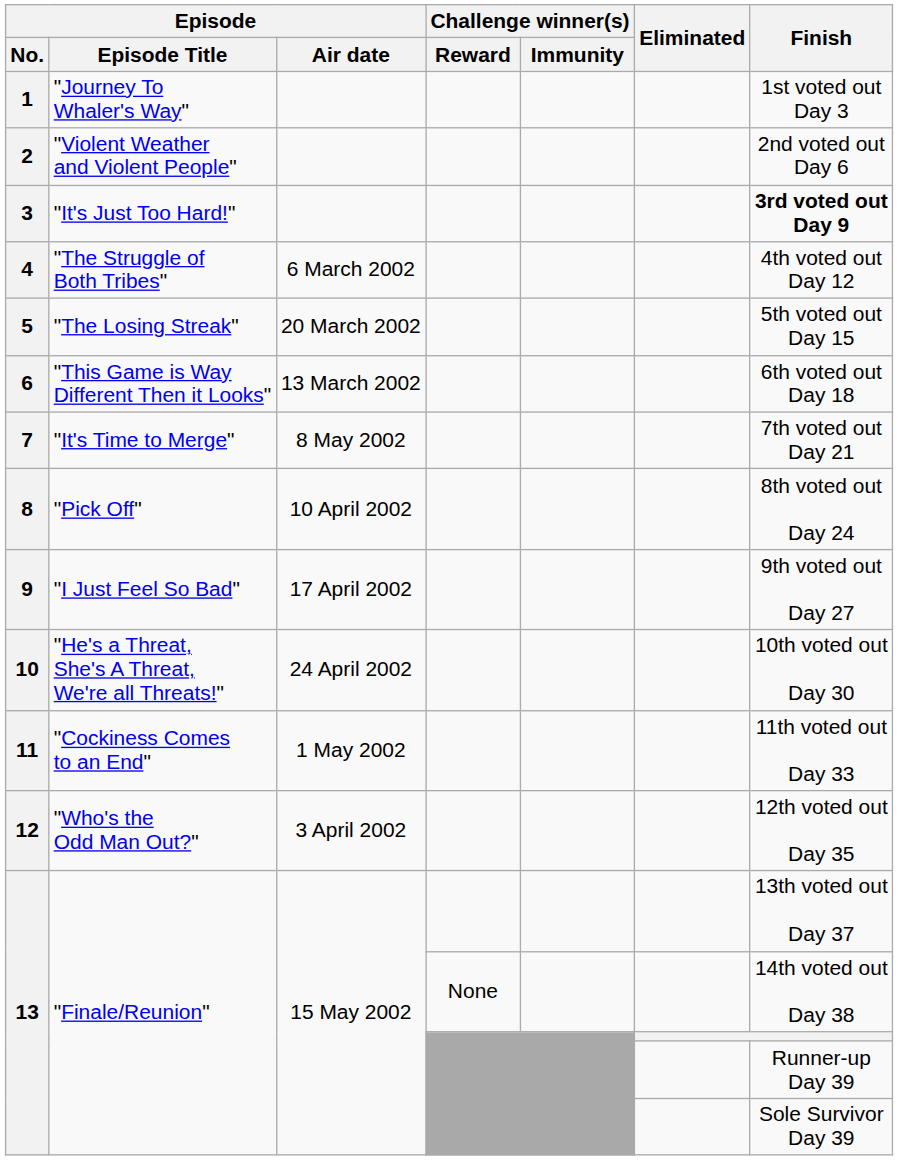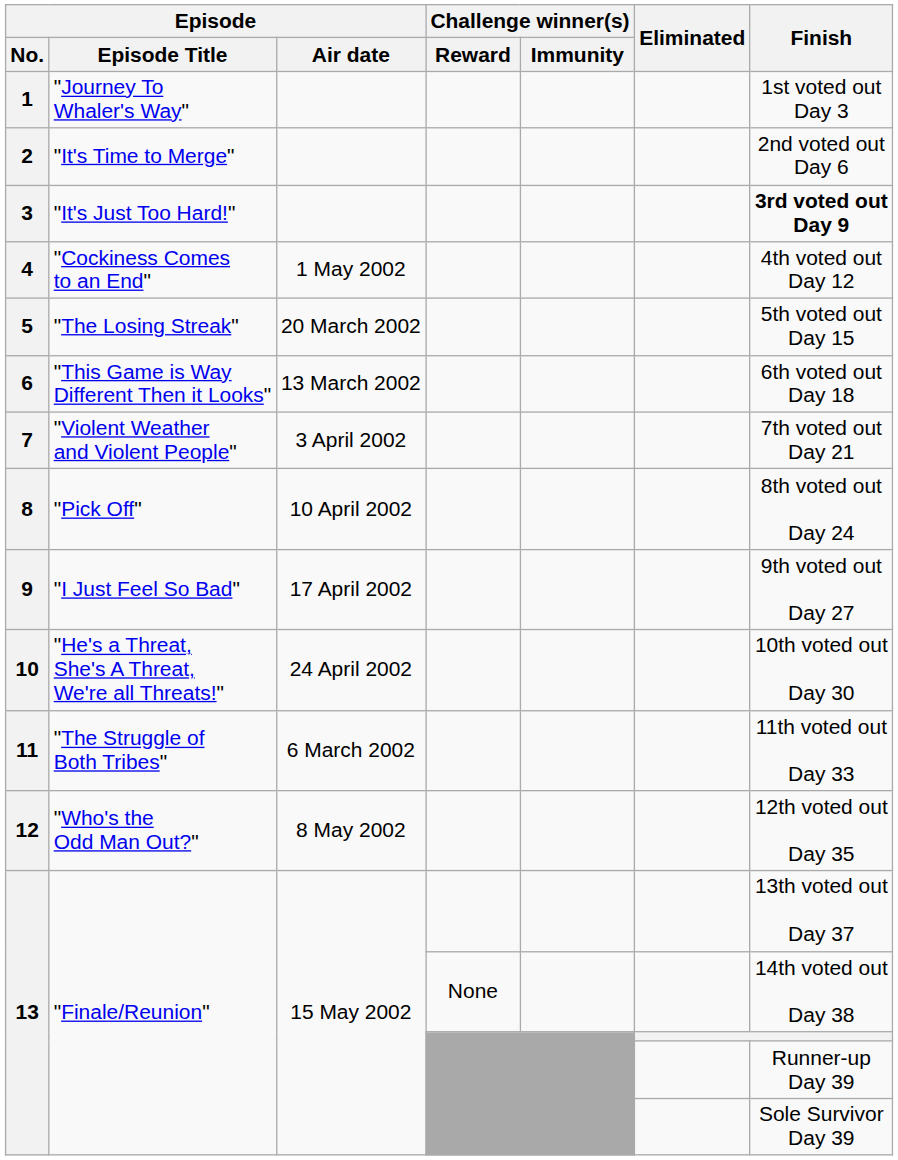 <table class="wikitable" style="margin:auto; text-align:center">
 <tr>
 <th colspan=3><strong>Episode</strong></th>
 <th colspan="2">Challenge winner(s)</th>
 <th rowspan="2">Eliminated</th>
 <th rowspan="2">Finish</th>
 </tr>
 <tr>
 <th><strong>No.</strong></th>
 <th><strong>Episode Title</strong></th>
 <th><strong>Air date</strong></th>
 <th>Reward</th>
 <th>Immunity</th>
 </tr>
 <tr>
 <th>1</th>
 <td align="left">"<a href='#'>Journey To<br>Whaler's Way</a>"</td>
 <td></td>
 <td></td>
 <td></td>
 <td></td>
 <td style="text-align:center;">1st voted out<br>Day 3</td>
 </tr>
 <tr>
 <th>2</th>
-<td align="left">"<a href='#'>Violent Weather<br>and Violent People</a>"</td>
+<td align="left">"<a href='#'>It's Time to Merge</a>"</td>
 <td></td>
 <td></td>
 <td></td>
 <td></td>
 <td style="text-align:center!3;">2nd voted out<br>Day 6</td>
 </tr>
 <tr>
 <th>3</th>
 <td align="left">"<a href='#'>It's Just Too Hard!</a>"</td>
 <td></td>
 <td></td>
 <td></td>
 <td></td>
 <td style="text-align:center;"><strong>3rd voted out<br>Day 9</strong></td>
 </tr>
 <tr>
 <th>4</th>
-<td align="left">"<a href='#'>The Struggle of <br>Both Tribes</a>"</td>
-<td>6 March 2002</td>
+<td align="left">"<a href='#'>Cockiness Comes<br> to an End</a>"</td>
+<td>1 May 2002</td>
 <td></td>
 <td></td>
 <td></td>
 <td style="text-align:center;">4th voted out<br>Day 12</td>
 </tr>
 <tr>
 <th>5</th>
 <td align="left">"<a href='#'>The Losing Streak</a>"</td>
 <td>20 March 2002</td>
 <td></td>
 <td></td>
 <td></td>
 <td style="text-align:center;">5th voted out<br>Day 15</td>
 </tr>
 <tr>
 <th>6</th>
 <td align="left">"<a href='#'>This Game is Way <br>Different Then it Looks</a>"</td>
 <td>13 March 2002</td>
 <td></td>
 <td></td>
 <td></td>
 <td style="text-align:center;">6th voted out<br>Day 18</td>
 </tr>
 <tr>
 <th>7</th>
-<td align="left">"<a href='#'>It's Time to Merge</a>"</td>
-<td>8 May 2002</td>
+<td align="left">"<a href='#'>Violent Weather<br>and Violent People</a>"</td>
+<td>3 April 2002</td>
 <td></td>
 <td></td>
 <td></td>
 <td style="text-align:center;">7th voted out<br>Day 21</td>
 </tr>
 <tr>
 <th>8</th>
 <td align="left">"<a href='#'>Pick Off</a>"</td>
 <td>10 April 2002</td>
 <td></td>
 <td></td>
 <td></td>
 <td style="text-align:center;">8th voted out<br><br>Day 24</td>
 </tr>
 <tr>
 <th>9</th>
 <td align="left">"<a href='#'>I Just Feel So Bad</a>"</td>
 <td>17 April 2002</td>
 <td></td>
 <td></td>
 <td></td>
 <td style="text-align:center;">9th voted out<br><br>Day 27</td>
 </tr>
 <tr>
 <th>10</th>
 <td align="left">"<a href='#'>He's a Threat, <br>She's A Threat, <br>We're all Threats!</a>"</td>
 <td>24 April 2002</td>
 <td></td>
 <td></td>
 <td></td>
 <td style="text-align:center;">10th voted out<br><br>Day 30</td>
 </tr>
 <tr>
 <th>11</th>
-<td align="left">"<a href='#'>Cockiness Comes<br> to an End</a>"</td>
-<td>1 May 2002</td>
+<td align="left">"<a href='#'>The Struggle of <br>Both Tribes</a>"</td>
+<td>6 March 2002</td>
 <td></td>
 <td></td>
 <td></td>
 <td style="text-align:center;">11th voted out<br><br>Day 33</td>
 </tr>
 <tr>
 <th>12</th>
 <td align="left">"<a href='#'>Who's the <br>Odd Man Out?</a>"</td>
-<td>3 April 2002</td>
+<td>8 May 2002</td>
 <td></td>
 <td></td>
 <td></td>
 <td style="text-align:center;">12th voted out<br><br>Day 35</td>
 </tr>
 <tr>
 <th rowspan="5">13</th>
 <td rowspan="5" align="left">"<a href='#'>Finale/Reunion</a>"</td>
 <td rowspan="5">15 May 2002</td>
 <td></td>
 <td></td>
 <td></td>
 <td style="text-align:center;">13th voted out<br><br>Day 37</td>
 </tr>
 <tr>
 <td style="text-align:center;">None</td>
 <td></td>
 <td></td>
 <td style="text-align:center;">14th voted out<br><br>Day 38</td>
 </tr>
 <tr>
 <td rowspan=3 colspan=2 bgcolor="darkgray"></td>
 <th colspan=2></th>
 </tr>
 <tr>
 <td></td>
 <td style="text-align:center;">Runner-up<br>Day 39</td>
 </tr>
 <tr>
 <td></td>
 <td style="text-align:center;">Sole Survivor<br>Day 39</td>
 </tr>
 </table>
